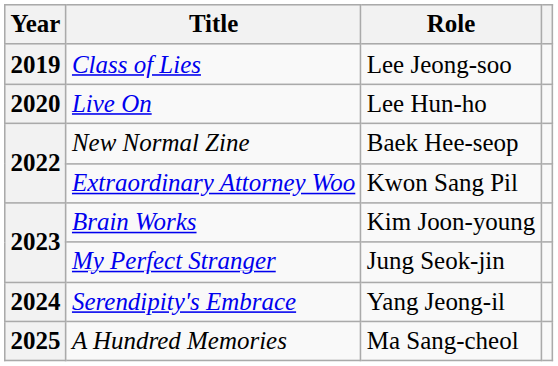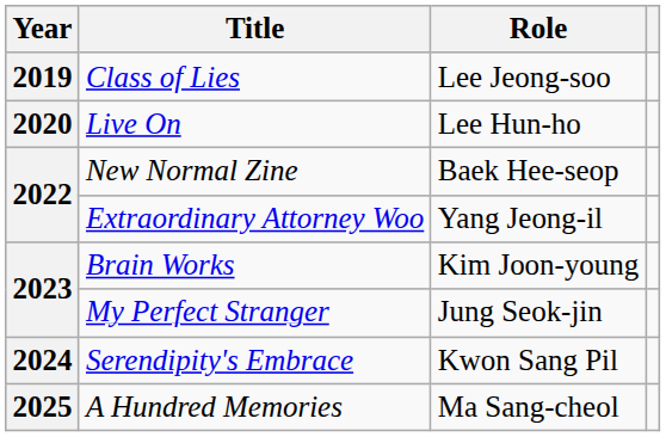 <table class="wikitable plainrowheaders sortable">
 <tr>
 <th scope="col">Year</th>
 <th scope="col">Title</th>
 <th scope="col">Role</th>
 <th scope="col" class="unsortable"></th>
 </tr>
 <tr>
 <th scope="row">2019</th>
 <td><em><a href='#'>Class of Lies</a></em></td>
 <td>Lee Jeong-soo</td>
 <td style="text-align:center"></td>
 </tr>
 <tr>
 <th scope="row">2020</th>
 <td><em><a href='#'>Live On</a></em></td>
 <td>Lee Hun-ho</td>
 <td style="text-align:center"></td>
 </tr>
 <tr>
 <th scope="row" rowspan="2">2022</th>
 <td><em>New Normal Zine</em></td>
 <td>Baek Hee-seop</td>
 <td style="text-align:center"></td>
 </tr>
 <tr>
 <td><em><a href='#'>Extraordinary Attorney Woo</a></em></td>
-<td>Kwon Sang Pil</td>
+<td>Yang Jeong-il</td>
 <td style="text-align:center"></td>
 </tr>
 <tr>
 <th scope="row" rowspan="2">2023</th>
 <td><em><a href='#'>Brain Works</a></em></td>
 <td>Kim Joon-young</td>
 <td style="text-align:center"></td>
 </tr>
 <tr>
 <td><em><a href='#'>My Perfect Stranger</a></em></td>
 <td>Jung Seok-jin</td>
 <td style="text-align:center"></td>
 </tr>
 <tr>
 <th scope="row">2024</th>
 <td><em><a href='#'>Serendipity's Embrace</a></em></td>
-<td>Yang Jeong-il</td>
+<td>Kwon Sang Pil</td>
 <td style="text-align:center"></td>
 </tr>
 <tr>
 <th scope="row">2025</th>
 <td><em>A Hundred Memories</em></td>
 <td>Ma Sang-cheol</td>
 <td style="text-align:center"></td>
 </tr>
 </table>
